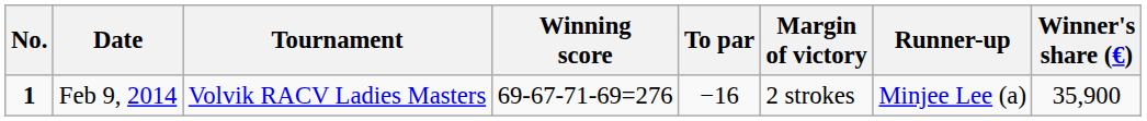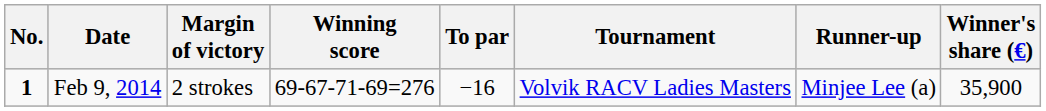 <table class="wikitable" style="font-size:95%;">
 <tr>
 <th>No.</th>
 <th>Date</th>
-<th>Tournament</th>
+<th>Margin<br>of victory</th>
 <th>Winning<br>score</th>
 <th>To par</th>
-<th>Margin<br>of victory</th>
+<th>Tournament</th>
 <th>Runner-up</th>
 <th>Winner's<br>share (<a href='#'>€</a>)</th>
 </tr>
 <tr>
 <td align=center><strong>1</strong></td>
 <td align=right>Feb 9, <a href='#'>2014</a></td>
-<td><a href='#'>Volvik RACV Ladies Masters</a></td>
+<td>2 strokes</td>
 <td align=right>69-67-71-69=276</td>
 <td align=center>−16</td>
-<td>2 strokes</td>
+<td><a href='#'>Volvik RACV Ladies Masters</a></td>
 <td> <a href='#'>Minjee Lee</a> (a)</td>
 <td align=center>35,900</td>
 </tr>
 </table>
